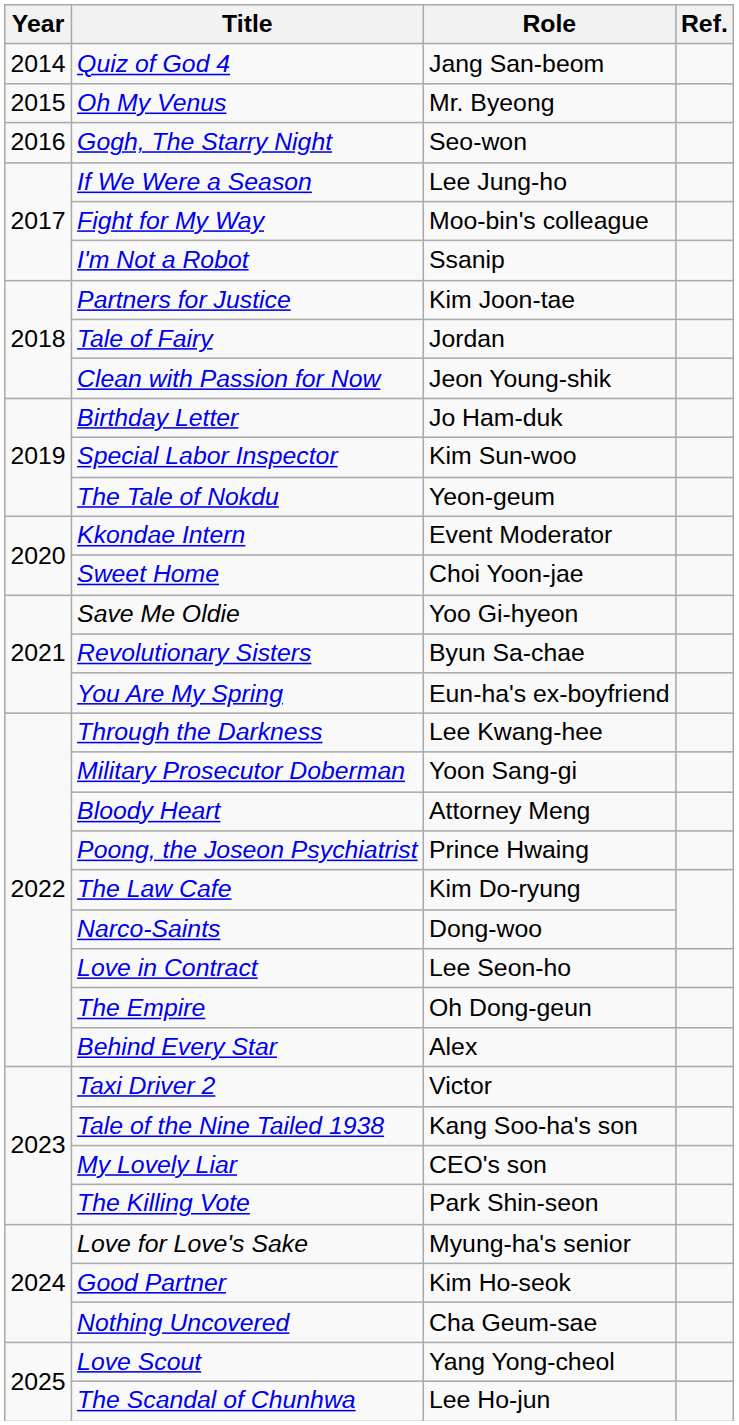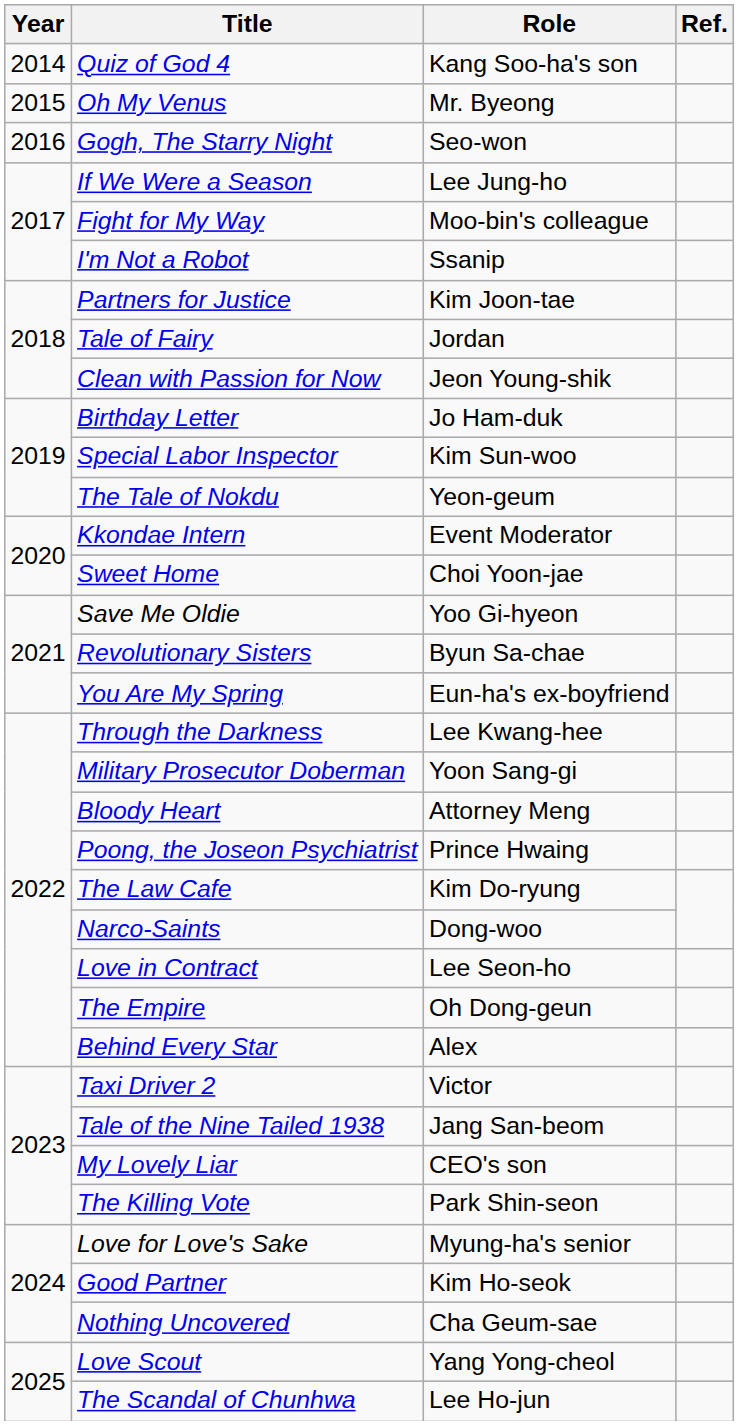 <table class="wikitable">
 <tr>
 <th>Year</th>
 <th>Title</th>
 <th>Role</th>
 <th>Ref.</th>
 </tr>
 <tr>
 <td>2014</td>
 <td><em><a href='#'>Quiz of God 4</a></em></td>
-<td>Jang San-beom</td>
+<td>Kang Soo-ha's son</td>
 <td></td>
 </tr>
 <tr>
 <td>2015</td>
 <td><em><a href='#'>Oh My Venus</a></em></td>
 <td>Mr. Byeong</td>
 <td></td>
 </tr>
 <tr>
 <td>2016</td>
 <td><em><a href='#'>Gogh, The Starry Night</a></em></td>
 <td>Seo-won</td>
 <td></td>
 </tr>
 <tr>
 <td rowspan="3">2017</td>
 <td><em><a href='#'>If We Were a Season</a></em></td>
 <td>Lee Jung-ho</td>
 <td></td>
 </tr>
 <tr>
 <td><em><a href='#'>Fight for My Way</a></em></td>
 <td>Moo-bin's colleague</td>
 <td></td>
 </tr>
 <tr>
 <td><em><a href='#'>I'm Not a Robot</a></em></td>
 <td>Ssanip</td>
 <td></td>
 </tr>
 <tr>
 <td rowspan="3">2018</td>
 <td><em><a href='#'>Partners for Justice</a></em></td>
 <td>Kim Joon-tae</td>
 <td></td>
 </tr>
 <tr>
 <td><em><a href='#'>Tale of Fairy</a></em></td>
 <td>Jordan</td>
 <td></td>
 </tr>
 <tr>
 <td><em><a href='#'>Clean with Passion for Now</a></em></td>
 <td>Jeon Young-shik</td>
 <td></td>
 </tr>
 <tr>
 <td rowspan="3">2019</td>
 <td><em><a href='#'>Birthday Letter</a></em></td>
 <td>Jo Ham-duk</td>
 <td></td>
 </tr>
 <tr>
 <td><em><a href='#'>Special Labor Inspector</a></em></td>
 <td>Kim Sun-woo</td>
 <td></td>
 </tr>
 <tr>
 <td><em><a href='#'>The Tale of Nokdu</a></em></td>
 <td>Yeon-geum</td>
 <td></td>
 </tr>
 <tr>
 <td rowspan="2">2020</td>
 <td><em><a href='#'>Kkondae Intern</a></em></td>
 <td>Event Moderator</td>
 <td></td>
 </tr>
 <tr>
 <td><em><a href='#'>Sweet Home</a></em></td>
 <td>Choi Yoon-jae</td>
 <td></td>
 </tr>
 <tr>
 <td rowspan="3">2021</td>
 <td><em>Save Me Oldie</em></td>
 <td>Yoo Gi-hyeon</td>
 <td></td>
 </tr>
 <tr>
 <td><em><a href='#'>Revolutionary Sisters</a></em></td>
 <td>Byun Sa-chae</td>
 <td></td>
 </tr>
 <tr>
 <td><em><a href='#'>You Are My Spring</a></em></td>
 <td>Eun-ha's ex-boyfriend</td>
 <td></td>
 </tr>
 <tr>
 <td rowspan="9">2022</td>
 <td><em><a href='#'>Through the Darkness</a></em></td>
 <td>Lee Kwang-hee</td>
 <td></td>
 </tr>
 <tr>
 <td><em><a href='#'>Military Prosecutor Doberman</a></em></td>
 <td>Yoon Sang-gi</td>
 <td></td>
 </tr>
 <tr>
 <td><em><a href='#'>Bloody Heart</a></em></td>
 <td>Attorney Meng</td>
 <td></td>
 </tr>
 <tr>
 <td><em><a href='#'>Poong, the Joseon Psychiatrist</a></em></td>
 <td>Prince Hwaing</td>
 <td></td>
 </tr>
 <tr>
 <td><em><a href='#'>The Law Cafe</a></em></td>
 <td>Kim Do-ryung</td>
 <td rowspan=2></td>
 </tr>
 <tr>
 <td><em><a href='#'>Narco-Saints</a></em></td>
 <td>Dong-woo</td>
 </tr>
 <tr>
 <td><em><a href='#'>Love in Contract</a></em></td>
 <td>Lee Seon-ho</td>
 <td></td>
 </tr>
 <tr>
 <td><em><a href='#'>The Empire</a></em></td>
 <td>Oh Dong-geun</td>
 <td></td>
 </tr>
 <tr>
 <td><em><a href='#'>Behind Every Star</a></em></td>
 <td>Alex</td>
 <td></td>
 </tr>
 <tr>
 <td rowspan="4">2023</td>
 <td><em><a href='#'>Taxi Driver 2</a></em></td>
 <td>Victor</td>
 <td></td>
 </tr>
 <tr>
 <td><em><a href='#'>Tale of the Nine Tailed 1938</a></em></td>
-<td>Kang Soo-ha's son</td>
+<td>Jang San-beom</td>
 <td></td>
 </tr>
 <tr>
 <td><em><a href='#'>My Lovely Liar</a></em></td>
 <td>CEO's son</td>
 <td></td>
 </tr>
 <tr>
 <td><em><a href='#'>The Killing Vote</a></em></td>
 <td>Park Shin-seon</td>
 <td></td>
 </tr>
 <tr>
 <td rowspan="3">2024</td>
 <td><em>Love for Love's Sake</em></td>
 <td>Myung-ha's senior</td>
 <td></td>
 </tr>
 <tr>
 <td><em><a href='#'>Good Partner</a></em></td>
 <td>Kim Ho-seok</td>
 <td></td>
 </tr>
 <tr>
 <td><em><a href='#'>Nothing Uncovered</a></em></td>
 <td>Cha Geum-sae</td>
 <td></td>
 </tr>
 <tr>
 <td rowspan="2">2025</td>
 <td><em><a href='#'>Love Scout</a></em></td>
 <td>Yang Yong-cheol</td>
 <td></td>
 </tr>
 <tr>
 <td><em><a href='#'>The Scandal of Chunhwa</a></em></td>
 <td>Lee Ho-jun</td>
 <td></td>
 </tr>
 </table>
